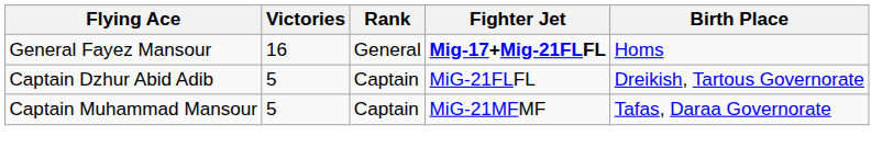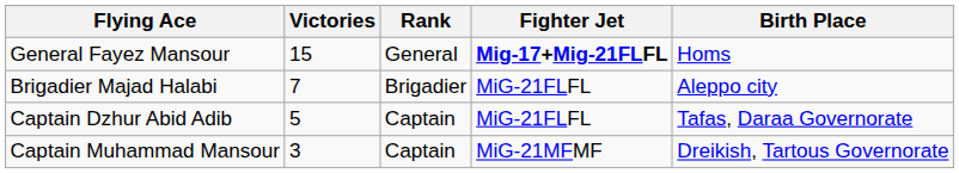 <table class="wikitable">
 <tr>
 <th>Flying Ace</th>
 <th>Victories</th>
 <th>Rank</th>
 <th>Fighter Jet</th>
 <th>Birth Place</th>
 </tr>
 <tr>
 <td>General Fayez Mansour</td>
-<td>16</td>
+<td>15</td>
 <td>General</td>
 <td><strong><a href='#'>Mig-17</a>+<a href='#'>Mig-21FL</a>FL</strong></td>
 <td><a href='#'>Homs</a></td>
+</tr>
+<tr>
+<td>Brigadier Majad Halabi</td>
+<td>7</td>
+<td>Brigadier</td>
+<td><a href='#'>MiG-21FL</a>FL</td>
+<td><a href='#'>Aleppo city</a></td>
 </tr>
 <tr>
 <td>Captain Dzhur Abid Adib</td>
 <td>5</td>
 <td>Captain</td>
 <td><a href='#'>MiG-21FL</a>FL</td>
-<td><a href='#'>Dreikish</a>, <a href='#'>Tartous Governorate</a></td>
+<td><a href='#'>Tafas</a>, <a href='#'>Daraa Governorate</a></td>
 </tr>
 <tr>
 <td>Captain Muhammad Mansour</td>
-<td>5</td>
+<td>3</td>
 <td>Captain</td>
 <td><a href='#'>MiG-21MF</a>MF</td>
-<td><a href='#'>Tafas</a>, <a href='#'>Daraa Governorate</a></td>
+<td><a href='#'>Dreikish</a>, <a href='#'>Tartous Governorate</a></td>
 </tr>
 </table>
